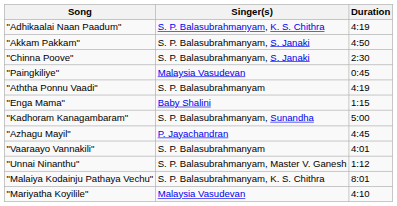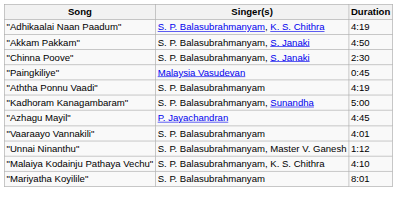 <table class="wikitable" style="font-size:95%;">
 <tr>
 <th>Song</th>
 <th>Singer(s)</th>
 <th>Duration</th>
 </tr>
 <tr>
 <td>"Adhikaalai Naan Paadum"</td>
 <td><a href='#'>S. P. Balasubrahmanyam</a>, <a href='#'>K. S. Chithra</a></td>
 <td>4:19</td>
 </tr>
 <tr>
 <td>"Akkam Pakkam"</td>
 <td>S. P. Balasubrahmanyam, <a href='#'>S. Janaki</a></td>
 <td>4:50</td>
 </tr>
 <tr>
 <td>"Chinna Poove"</td>
 <td>S. P. Balasubrahmanyam, <a href='#'>S. Janaki</a></td>
 <td>2:30</td>
 </tr>
 <tr>
 <td>"Paingkiliye"</td>
 <td><a href='#'>Malaysia Vasudevan</a></td>
 <td>0:45</td>
 </tr>
 <tr>
 <td>"Aththa Ponnu Vaadi"</td>
 <td>S. P. Balasubrahmanyam</td>
 <td>4:19</td>
 </tr>
 <tr>
-<td>"Enga Mama"</td>
-<td><a href='#'>Baby Shalini</a></td>
-<td>1:15</td>
-</tr>
-<tr>
 <td>"Kadhoram Kanagambaram"</td>
 <td>S. P. Balasubrahmanyam, <a href='#'>Sunandha</a></td>
 <td>5:00</td>
 </tr>
 <tr>
 <td>"Azhagu Mayil"</td>
 <td><a href='#'>P. Jayachandran</a></td>
 <td>4:45</td>
 </tr>
 <tr>
 <td>"Vaaraayo Vannakili"</td>
 <td>S. P. Balasubrahmanyam</td>
 <td>4:01</td>
 </tr>
 <tr>
 <td>"Unnai Ninanthu"</td>
 <td>S. P. Balasubrahmanyam, Master V. Ganesh</td>
 <td>1:12</td>
 </tr>
 <tr>
 <td>"Malaiya Kodainju Pathaya Vechu"</td>
 <td>S. P. Balasubrahmanyam, K. S. Chithra</td>
-<td>8:01</td>
+<td>4:10</td>
 </tr>
 <tr>
 <td>"Mariyatha Koyilile"</td>
-<td><a href='#'>Malaysia Vasudevan</a></td>
-<td>4:10</td>
+<td>S. P. Balasubrahmanyam</td>
+<td>8:01</td>
 </tr>
 </table>
